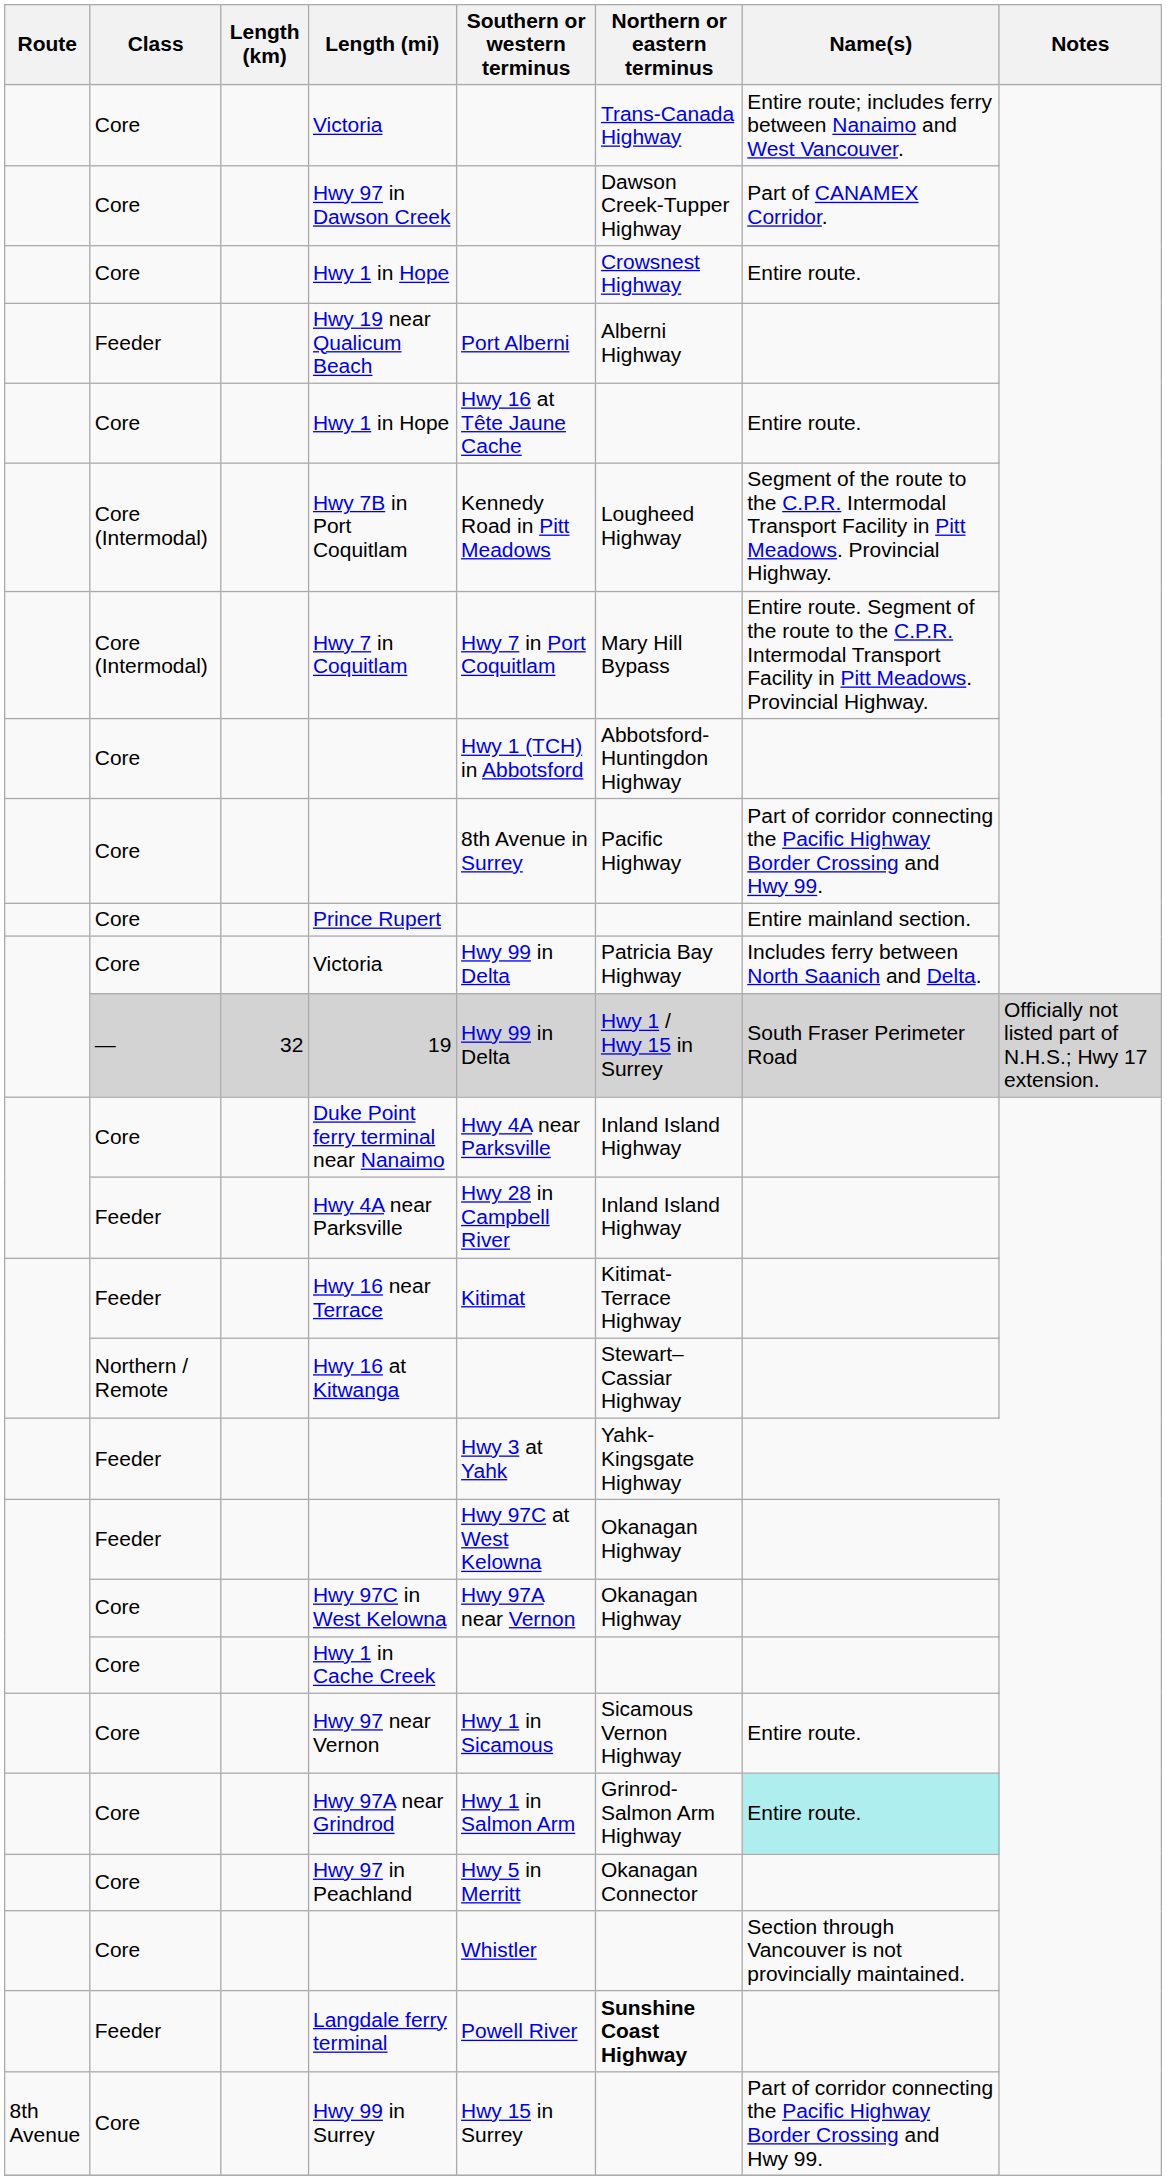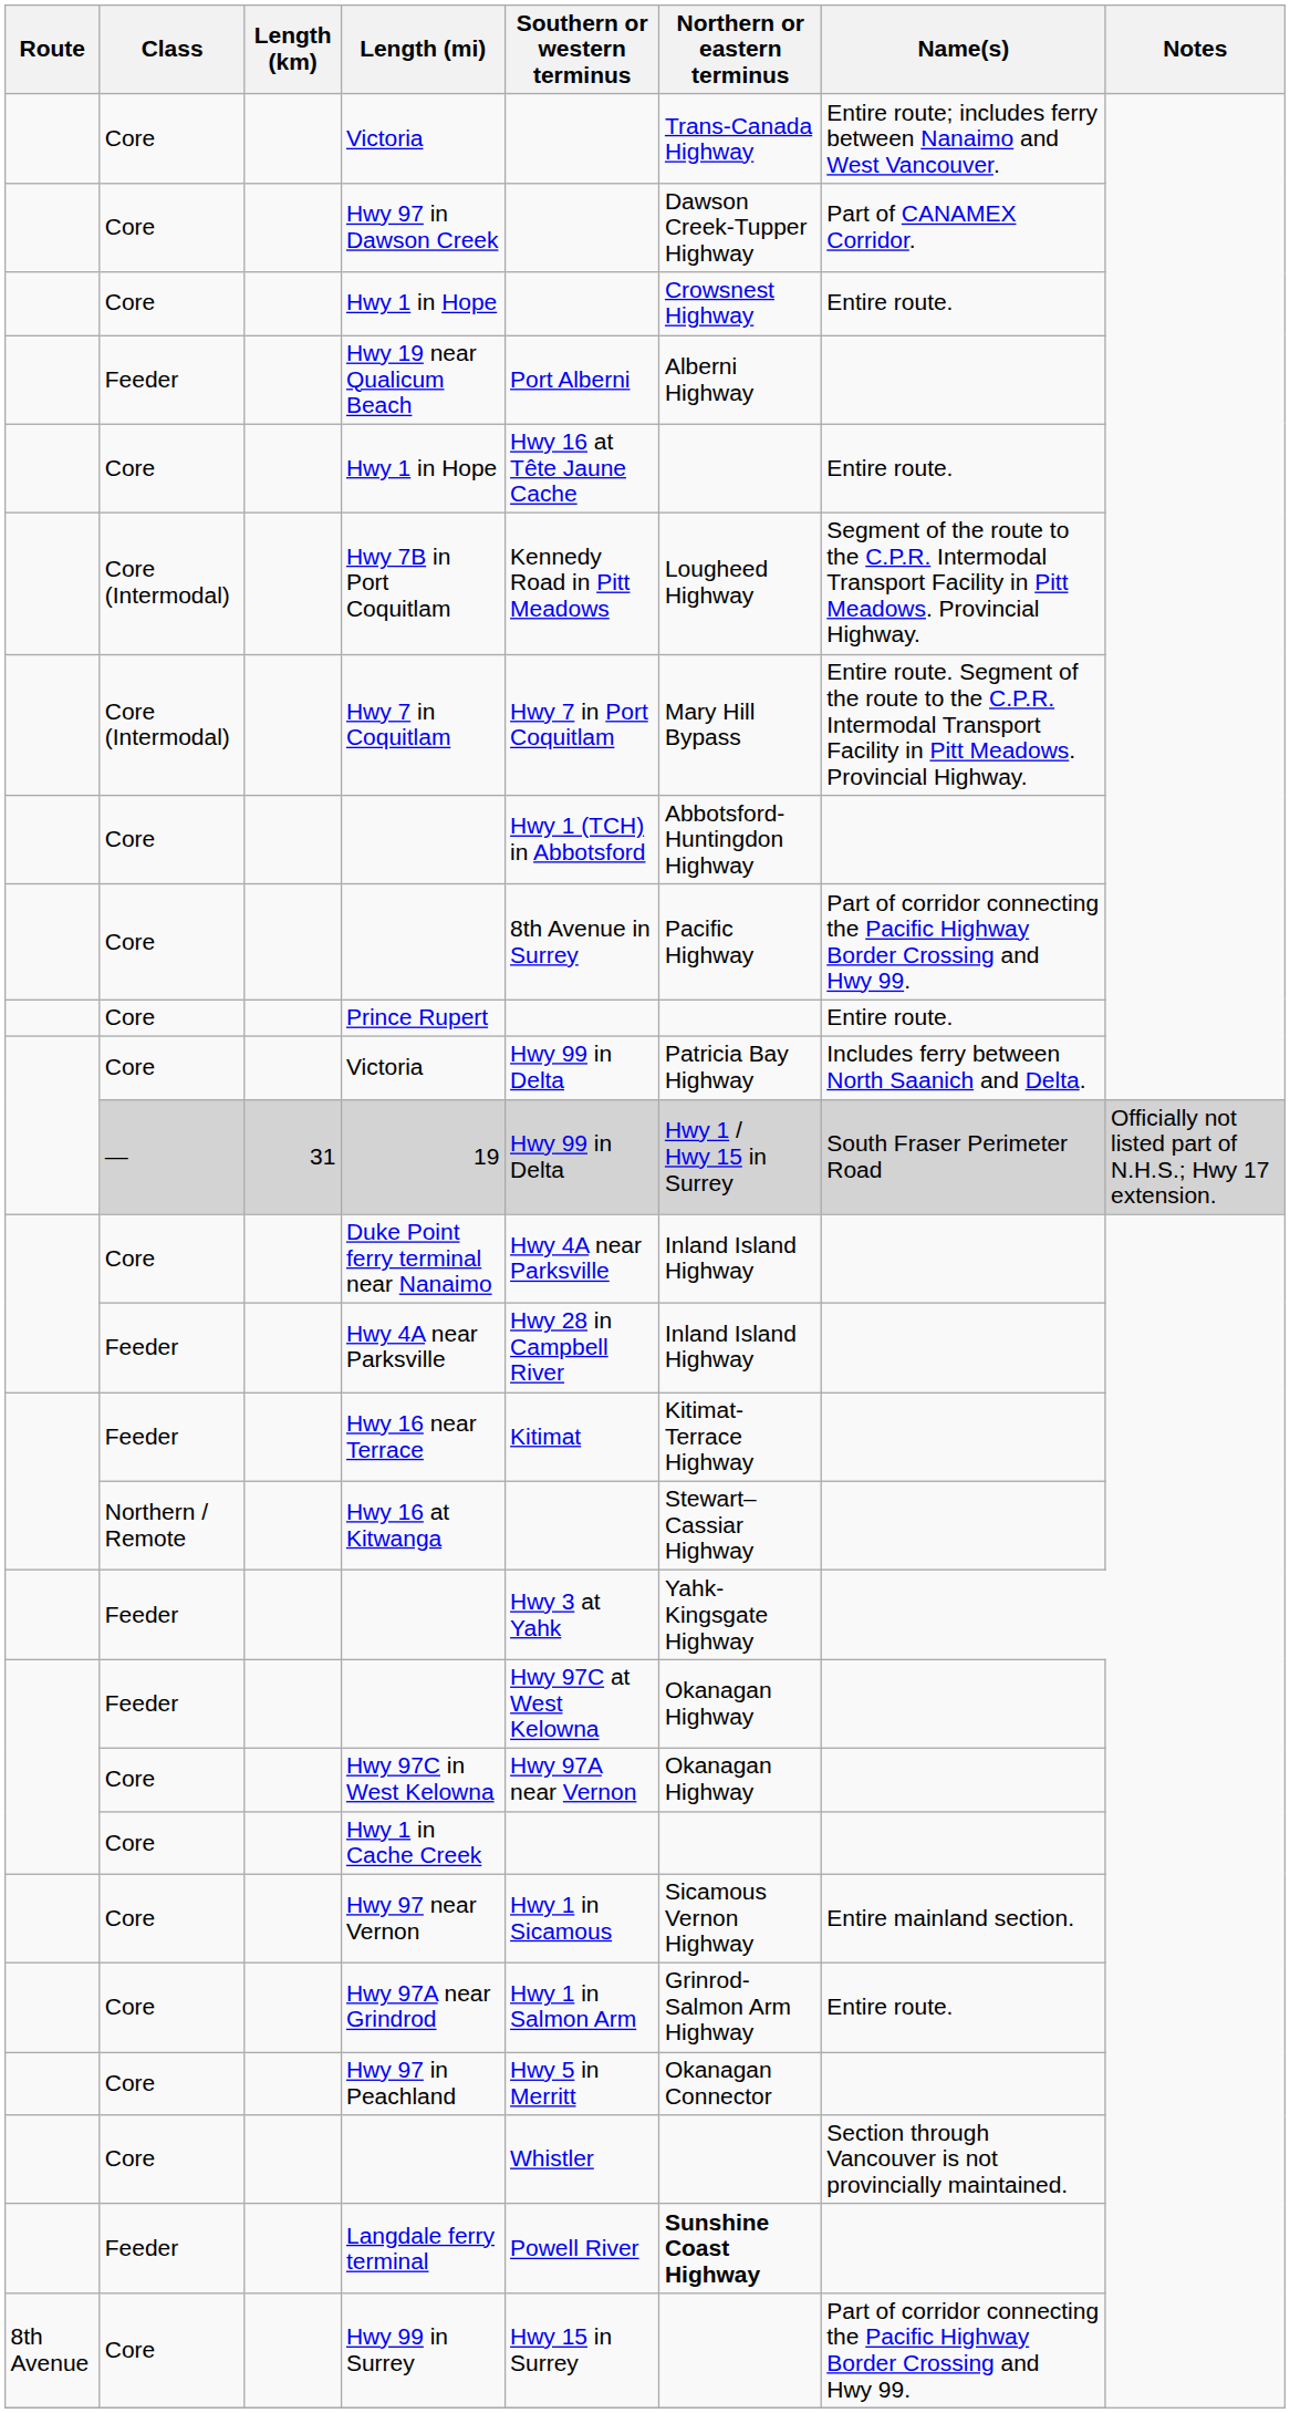 <table class="wikitable sortable" width="100%">
 <tr>
 <th>Route</th>
 <th>Class</th>
 <th>Length (km)</th>
 <th>Length (mi)</th>
 <th class="unsortable">Southern or western terminus</th>
 <th class="unsortable">Northern or eastern terminus</th>
 <th class="unsortable">Name(s)</th>
 <th class="unsortable">Notes</th>
 </tr>
 <tr>
 <td></td>
 <td>Core</td>
 <td></td>
 <td><a href='#'>Victoria</a></td>
 <td></td>
 <td><a href='#'>Trans-Canada Highway</a></td>
 <td>Entire route; includes ferry between <a href='#'>Nanaimo</a> and <a href='#'>West Vancouver</a>.</td>
 </tr>
 <tr>
 <td></td>
 <td>Core</td>
 <td></td>
 <td><a href='#'>Hwy 97</a> in <a href='#'>Dawson Creek</a></td>
 <td></td>
 <td>Dawson Creek-Tupper Highway</td>
 <td>Part of <a href='#'>CANAMEX Corridor</a>.</td>
 </tr>
 <tr>
 <td></td>
 <td>Core</td>
 <td></td>
 <td><a href='#'>Hwy 1</a> in <a href='#'>Hope</a></td>
 <td></td>
 <td><a href='#'>Crowsnest Highway</a></td>
 <td>Entire route.</td>
 </tr>
 <tr>
 <td></td>
 <td>Feeder</td>
 <td></td>
 <td><a href='#'>Hwy 19</a> near <a href='#'>Qualicum Beach</a></td>
 <td><a href='#'>Port Alberni</a></td>
 <td>Alberni Highway</td>
 <td></td>
 </tr>
 <tr>
 <td></td>
 <td>Core</td>
 <td></td>
 <td><a href='#'>Hwy 1</a> in Hope</td>
 <td><a href='#'>Hwy 16</a> at <a href='#'>Tête Jaune Cache</a></td>
 <td></td>
 <td>Entire route.</td>
 </tr>
 <tr>
 <td></td>
 <td>Core (Intermodal)</td>
 <td></td>
 <td><a href='#'>Hwy 7B</a> in Port Coquitlam</td>
 <td>Kennedy Road in <a href='#'>Pitt Meadows</a></td>
 <td>Lougheed Highway</td>
 <td>Segment of the route to the <a href='#'>C.P.R.</a> Intermodal Transport Facility in <a href='#'>Pitt Meadows</a>. Provincial Highway.</td>
 </tr>
 <tr>
 <td></td>
 <td>Core (Intermodal)</td>
 <td></td>
 <td><a href='#'>Hwy 7</a> in <a href='#'>Coquitlam</a></td>
 <td><a href='#'>Hwy 7</a> in <a href='#'>Port Coquitlam</a></td>
 <td>Mary Hill Bypass</td>
 <td>Entire route. Segment of the route to the <a href='#'>C.P.R.</a> Intermodal Transport Facility in <a href='#'>Pitt Meadows</a>. Provincial Highway.</td>
 </tr>
 <tr>
 <td></td>
 <td>Core</td>
 <td></td>
 <td></td>
 <td><span><a href='#'>Hwy 1 (TCH)</a></span> in <a href='#'>Abbotsford</a></td>
 <td>Abbotsford-Huntingdon Highway</td>
 <td></td>
 </tr>
 <tr>
 <td></td>
 <td>Core</td>
 <td></td>
 <td></td>
 <td>8th Avenue in <a href='#'>Surrey</a></td>
 <td>Pacific Highway</td>
 <td>Part of corridor connecting the <a href='#'>Pacific Highway Border Crossing</a> and <a href='#'>Hwy 99</a>.</td>
 </tr>
 <tr>
 <td></td>
 <td>Core</td>
 <td></td>
 <td><a href='#'>Prince Rupert</a></td>
 <td></td>
 <td></td>
-<td>Entire mainland section.</td>
+<td>Entire route.</td>
 </tr>
 <tr>
 <td rowspan=2></td>
 <td>Core</td>
 <td></td>
 <td>Victoria</td>
 <td><a href='#'>Hwy 99</a> in <a href='#'>Delta</a></td>
 <td>Patricia Bay Highway</td>
 <td>Includes ferry between <a href='#'>North Saanich</a> and <a href='#'>Delta</a>.</td>
 </tr>
 <tr>
 <td bgcolor=d3d3d3>—</td>
-<td style="text-align: right;" bgcolor=d3d3d3>32</td>
+<td style="text-align: right;" bgcolor=d3d3d3>31</td>
 <td style="text-align: right;" bgcolor=d3d3d3>19</td>
 <td bgcolor=d3d3d3><a href='#'>Hwy 99</a> in Delta</td>
 <td bgcolor=d3d3d3><a href='#'>Hwy 1</a> / <a href='#'>Hwy 15</a> in Surrey</td>
 <td bgcolor=d3d3d3>South Fraser Perimeter Road</td>
 <td bgcolor=d3d3d3>Officially not listed part of N.H.S.; Hwy 17 extension.</td>
 </tr>
 <tr>
 <td rowspan=2></td>
 <td>Core</td>
 <td></td>
 <td><a href='#'>Duke Point ferry terminal</a> near <a href='#'>Nanaimo</a></td>
 <td><a href='#'>Hwy 4A</a> near <a href='#'>Parksville</a></td>
 <td>Inland Island Highway</td>
 <td></td>
 </tr>
 <tr>
 <td>Feeder</td>
 <td></td>
 <td><a href='#'>Hwy 4A</a> near Parksville</td>
 <td><a href='#'>Hwy 28</a> in <a href='#'>Campbell River</a></td>
 <td>Inland Island Highway</td>
 <td></td>
 </tr>
 <tr>
 <td rowspan=2></td>
 <td>Feeder</td>
 <td></td>
 <td><a href='#'>Hwy 16</a> near <a href='#'>Terrace</a></td>
 <td><a href='#'>Kitimat</a></td>
 <td>Kitimat-Terrace Highway</td>
 <td></td>
 </tr>
 <tr>
 <td>Northern / Remote</td>
 <td></td>
 <td><a href='#'>Hwy 16</a> at <a href='#'>Kitwanga</a></td>
 <td></td>
 <td>Stewart–Cassiar Highway</td>
 <td></td>
 </tr>
 <tr>
 <td></td>
 <td>Feeder</td>
 <td></td>
 <td></td>
 <td><a href='#'>Hwy 3</a> at <a href='#'>Yahk</a></td>
 <td>Yahk-Kingsgate Highway</td>
 </tr>
 <tr>
 <td rowspan=3></td>
 <td>Feeder</td>
 <td></td>
 <td></td>
 <td><a href='#'>Hwy 97C</a> at <a href='#'>West Kelowna</a></td>
 <td>Okanagan Highway</td>
 <td></td>
 </tr>
 <tr>
 <td>Core</td>
 <td></td>
 <td><a href='#'>Hwy 97C</a> in <a href='#'>West Kelowna</a></td>
 <td><a href='#'>Hwy 97A</a> near <a href='#'>Vernon</a></td>
 <td>Okanagan Highway</td>
 <td></td>
 </tr>
 <tr>
 <td>Core</td>
 <td></td>
 <td><a href='#'>Hwy 1</a> in <a href='#'>Cache Creek</a></td>
 <td></td>
 <td></td>
 <td></td>
 </tr>
 <tr>
 <td></td>
 <td>Core</td>
 <td></td>
 <td><a href='#'>Hwy 97</a> near Vernon</td>
 <td><a href='#'>Hwy 1</a> in <a href='#'>Sicamous</a></td>
 <td>Sicamous Vernon Highway</td>
-<td>Entire route.</td>
+<td>Entire mainland section.</td>
 </tr>
 <tr>
 <td></td>
 <td>Core</td>
 <td></td>
 <td><a href='#'>Hwy 97A</a> near <a href='#'>Grindrod</a></td>
 <td><a href='#'>Hwy 1</a> in <a href='#'>Salmon Arm</a></td>
 <td>Grinrod-Salmon Arm Highway</td>
-<td style="background: paleturquoise;">Entire route.</td>
+<td>Entire route.</td>
 </tr>
 <tr>
 <td></td>
 <td>Core</td>
 <td></td>
 <td><a href='#'>Hwy 97</a> in Peachland</td>
 <td><a href='#'>Hwy 5</a> in <a href='#'>Merritt</a></td>
 <td>Okanagan Connector</td>
 <td></td>
 </tr>
 <tr>
 <td></td>
 <td>Core</td>
 <td></td>
 <td></td>
 <td><a href='#'>Whistler</a></td>
 <td></td>
 <td>Section through Vancouver is not provincially maintained.</td>
 </tr>
 <tr>
 <td></td>
 <td>Feeder</td>
 <td></td>
 <td><a href='#'>Langdale ferry terminal</a></td>
 <td><a href='#'>Powell River</a></td>
 <td><strong>Sunshine Coast Highway</strong></td>
 <td></td>
 </tr>
 <tr>
 <td>8th Avenue</td>
 <td>Core</td>
 <td></td>
 <td><a href='#'>Hwy 99</a> in Surrey</td>
 <td><a href='#'>Hwy 15</a> in Surrey</td>
 <td></td>
 <td>Part of corridor connecting the <a href='#'>Pacific Highway Border Crossing</a> and Hwy 99.</td>
 </tr>
 <tr>
 </tr>
 </table>
